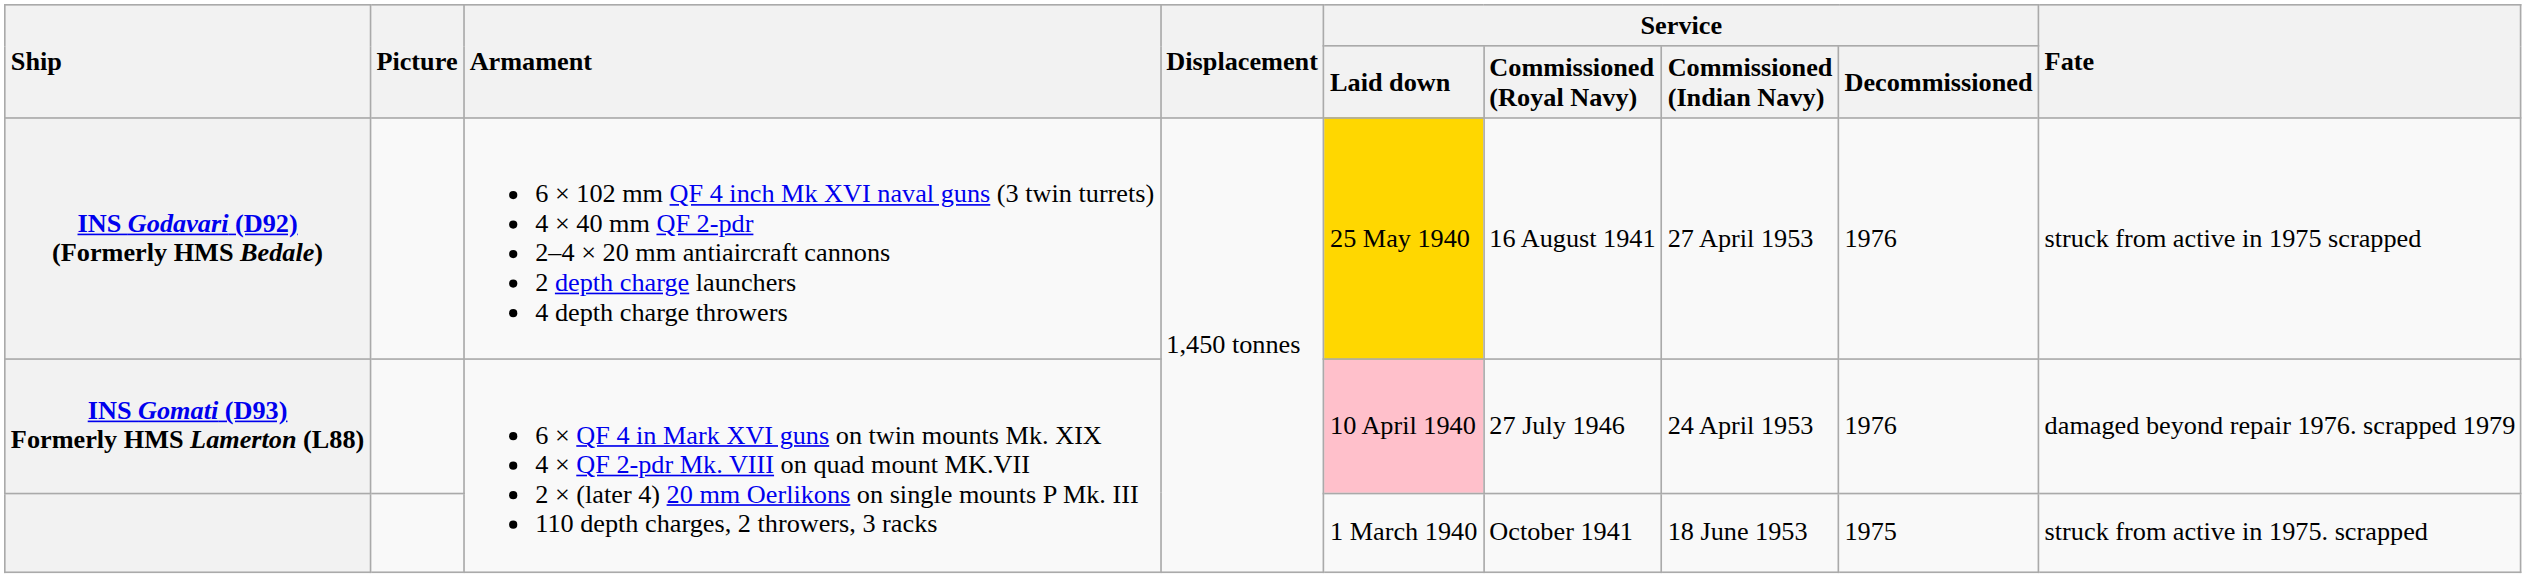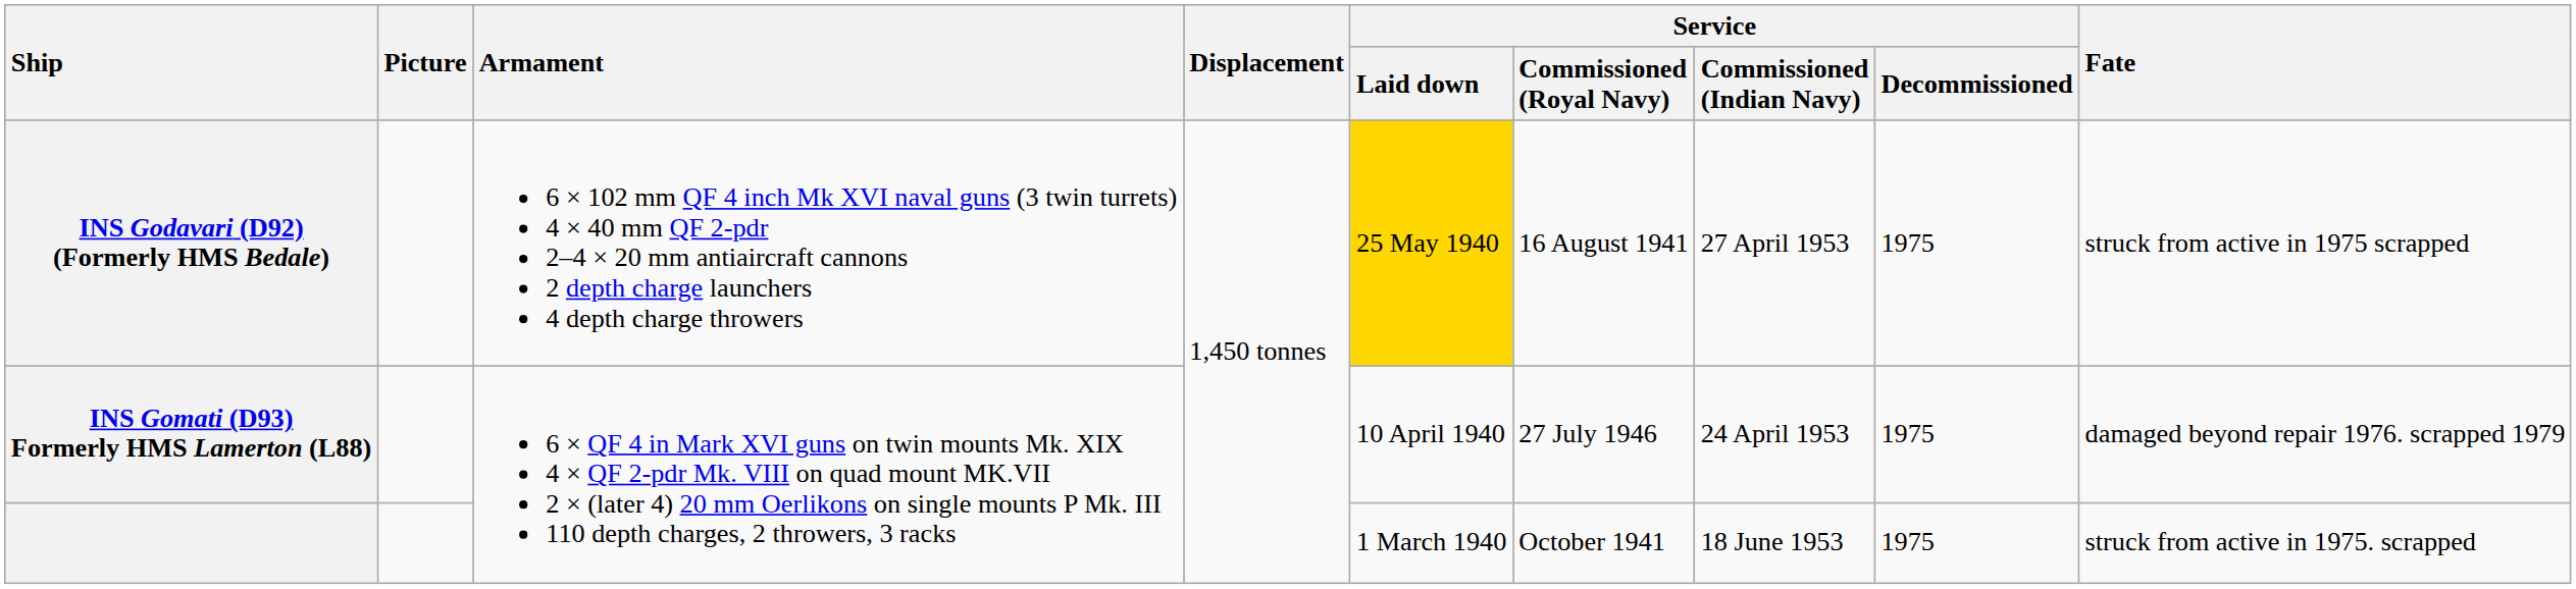 <table class="wikitable">
 <tr>
 <th align= center scope=col rowspan=2 style="text-align:left; ">Ship</th>
 <th align= center scope=col rowspan=2 style="text-align:left; ">Picture</th>
 <th align= center scope=col rowspan=2 style="text-align:left; ">Armament</th>
 <th align= center scope=col rowspan=2 style="text-align:left; ">Displacement</th>
 <th align= center scope=col colspan=4 style="text-align:center; ">Service</th>
 <th align= center scope=col rowspan=2 style="text-align:left; ">Fate</th>
 </tr>
 <tr>
 <th align= center scope=col style="text-align:left; ">Laid down</th>
 <th align= center scope=col style="text-align:left; ">Commissioned <br> (Royal Navy)</th>
 <th align= center scope=col style="text-align:left; ">Commissioned <br> (Indian Navy)</th>
 <th align= center scope=col style="text-align:left; ">Decommissioned</th>
 </tr>
 <tr>
 <th scope="row"><a href='#'>INS <em>Godavari</em> (D92)</a><br>(Formerly HMS <em>Bedale</em>)</th>
 <td></td>
 <td><br><ul><li>6 × 102 mm <a href='#'>QF 4 inch Mk XVI naval guns</a> (3 twin turrets)</li><li>4 × 40 mm <a href='#'>QF 2-pdr</a></li><li>2–4 × 20 mm antiaircraft cannons</li><li>2 <a href='#'>depth charge</a> launchers</li><li>4 depth charge throwers</li></ul></td>
 <td rowspan=3>1,450 tonnes</td>
 <td style="background: gold;">25 May 1940</td>
 <td>16 August 1941</td>
 <td>27 April 1953</td>
-<td>1976</td>
+<td>1975</td>
 <td>struck from active in 1975 scrapped  </td>
 </tr>
 <tr>
 <th scope="row"><a href='#'>INS <em>Gomati</em> (D93)</a><br>Formerly HMS <em>Lamerton</em> (L88)</th>
 <td></td>
 <td rowspan=2><br><ul><li>6 × <a href='#'>QF 4 in Mark XVI guns</a> on twin mounts Mk. XIX</li><li>4 × <a href='#'>QF 2-pdr Mk. VIII</a> on quad mount MK.VII</li><li>2 × (later 4) <a href='#'>20 mm Oerlikons</a> on single mounts P Mk. III</li><li>110 depth charges, 2 throwers, 3 racks</li></ul></td>
-<td style="background: pink;">10 April 1940</td>
+<td>10 April 1940</td>
 <td>27 July 1946</td>
 <td>24 April 1953</td>
-<td>1976</td>
+<td>1975</td>
 <td>damaged beyond repair 1976. scrapped 1979 </td>
 </tr>
 <tr>
 <th scope="row"></th>
 <td></td>
 <td>1 March 1940</td>
 <td>October 1941</td>
 <td>18 June 1953</td>
 <td>1975</td>
 <td>struck from active in 1975. scrapped  </td>
 </tr>
 </table>
